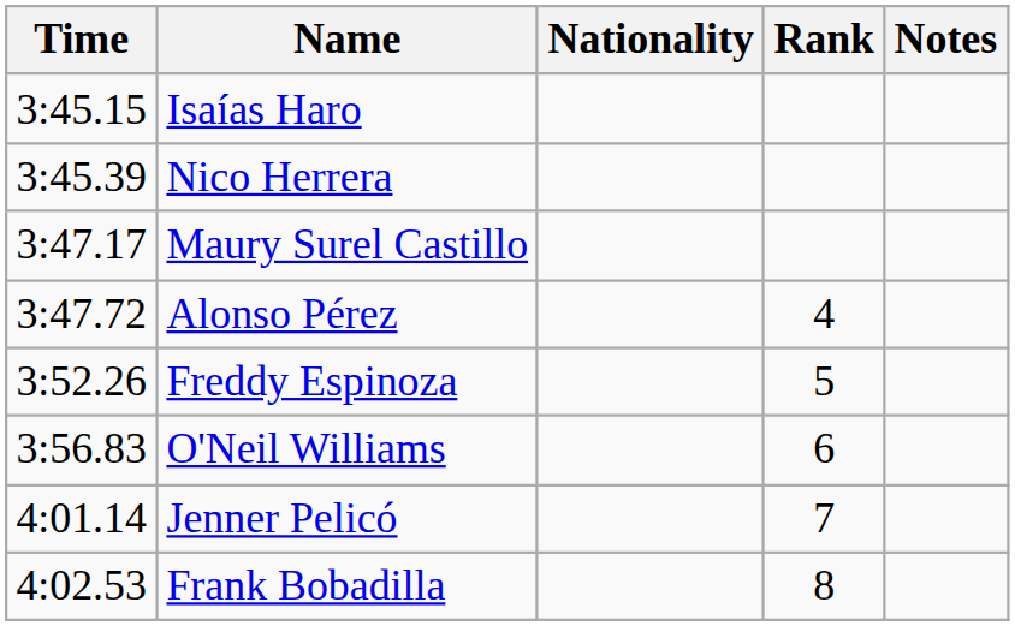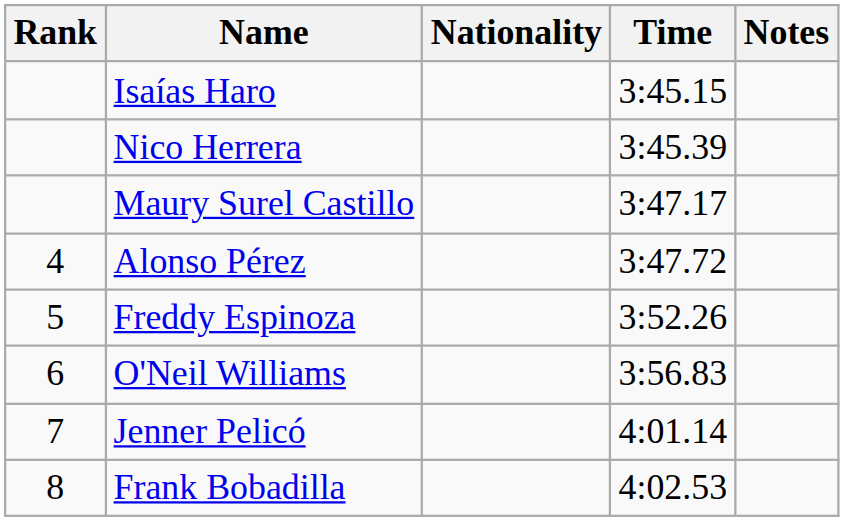 <table class="wikitable sortable" style="text-align:center">
 <tr>
-<th>Time</th>
+<th>Rank</th>
 <th>Name</th>
 <th>Nationality</th>
-<th>Rank</th>
+<th>Time</th>
 <th>Notes</th>
 </tr>
 <tr>
-<td>3:45.15</td>
+<td></td>
 <td align=left><a href='#'>Isaías Haro</a></td>
 <td align=left></td>
-<td></td>
+<td>3:45.15</td>
 <td></td>
 </tr>
 <tr>
-<td>3:45.39</td>
+<td></td>
 <td align=left><a href='#'>Nico Herrera</a></td>
 <td align=left></td>
-<td></td>
+<td>3:45.39</td>
 <td></td>
 </tr>
 <tr>
-<td>3:47.17</td>
+<td></td>
 <td align=left><a href='#'>Maury Surel Castillo</a></td>
 <td align=left></td>
-<td></td>
+<td>3:47.17</td>
 <td></td>
 </tr>
 <tr>
-<td>3:47.72</td>
+<td>4</td>
 <td align=left><a href='#'>Alonso Pérez</a></td>
 <td align=left></td>
-<td>4</td>
+<td>3:47.72</td>
 <td></td>
 </tr>
 <tr>
-<td>3:52.26</td>
+<td>5</td>
 <td align=left><a href='#'>Freddy Espinoza</a></td>
 <td align=left></td>
-<td>5</td>
+<td>3:52.26</td>
 <td></td>
 </tr>
 <tr>
-<td>3:56.83</td>
+<td>6</td>
 <td align=left><a href='#'>O'Neil Williams</a></td>
 <td align=left></td>
-<td>6</td>
+<td>3:56.83</td>
 <td></td>
 </tr>
 <tr>
-<td>4:01.14</td>
+<td>7</td>
 <td align=left><a href='#'>Jenner Pelicó</a></td>
 <td align=left></td>
-<td>7</td>
+<td>4:01.14</td>
 <td></td>
 </tr>
 <tr>
-<td>4:02.53</td>
+<td>8</td>
 <td align=left><a href='#'>Frank Bobadilla</a></td>
 <td align=left></td>
-<td>8</td>
+<td>4:02.53</td>
 <td></td>
 </tr>
 </table>
